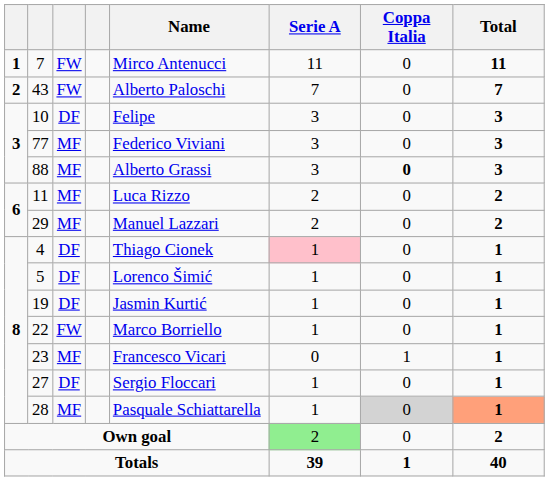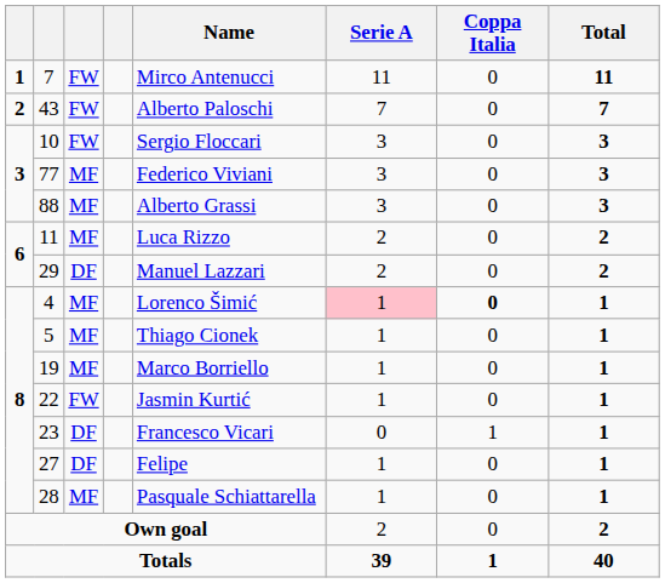 <table class="wikitable" style="text-align:center">
 <tr>
 <th width=15></th>
 <th width=15></th>
 <th width=15></th>
 <th width=15></th>
 <th width=145>Name</th>
 <th width=80><strong><a href='#'>Serie A</a></strong></th>
 <th width=80><strong><a href='#'>Coppa Italia</a></strong></th>
 <th width=80>Total</th>
 </tr>
 <tr>
 <td><strong>1</strong></td>
 <td>7</td>
 <td><a href='#'>FW</a></td>
 <td></td>
 <td align=left><a href='#'>Mirco Antenucci</a></td>
 <td>11</td>
 <td>0</td>
 <td><strong>11</strong></td>
 </tr>
 <tr>
 <td><strong>2</strong></td>
 <td>43</td>
 <td><a href='#'>FW</a></td>
 <td></td>
 <td align=left><a href='#'>Alberto Paloschi</a></td>
 <td>7</td>
 <td>0</td>
 <td><strong>7</strong></td>
 </tr>
 <tr>
 <td rowspan=3><strong>3</strong></td>
 <td>10</td>
-<td><a href='#'>DF</a></td>
+<td><a href='#'>FW</a></td>
 <td></td>
-<td align=left><a href='#'>Felipe</a></td>
+<td align=left><a href='#'>Sergio Floccari</a></td>
 <td>3</td>
 <td>0</td>
 <td><strong>3</strong></td>
 </tr>
 <tr>
 <td>77</td>
 <td><a href='#'>MF</a></td>
 <td></td>
 <td align=left><a href='#'>Federico Viviani</a></td>
 <td>3</td>
 <td>0</td>
 <td><strong>3</strong></td>
 </tr>
 <tr>
 <td>88</td>
 <td><a href='#'>MF</a></td>
 <td></td>
 <td align=left><a href='#'>Alberto Grassi</a></td>
 <td>3</td>
-<td><strong>0</strong></td>
+<td>0</td>
 <td><strong>3</strong></td>
 </tr>
 <tr>
 <td rowspan=2><strong>6</strong></td>
 <td>11</td>
 <td><a href='#'>MF</a></td>
 <td></td>
 <td align=left><a href='#'>Luca Rizzo</a></td>
 <td>2</td>
 <td>0</td>
 <td><strong>2</strong></td>
 </tr>
 <tr>
 <td>29</td>
-<td><a href='#'>MF</a></td>
+<td><a href='#'>DF</a></td>
 <td></td>
 <td align=left><a href='#'>Manuel Lazzari</a></td>
 <td>2</td>
 <td>0</td>
 <td><strong>2</strong></td>
 </tr>
 <tr>
 <td rowspan=7><strong>8</strong></td>
 <td>4</td>
-<td><a href='#'>DF</a></td>
+<td><a href='#'>MF</a></td>
 <td></td>
-<td align=left><a href='#'>Thiago Cionek</a></td>
+<td align=left><a href='#'>Lorenco Šimić</a></td>
 <td style="background: pink;">1</td>
-<td>0</td>
+<td><strong>0</strong></td>
 <td><strong>1</strong></td>
 </tr>
 <tr>
 <td>5</td>
-<td><a href='#'>DF</a></td>
+<td><a href='#'>MF</a></td>
 <td></td>
-<td align=left><a href='#'>Lorenco Šimić</a></td>
+<td align=left><a href='#'>Thiago Cionek</a></td>
 <td>1</td>
 <td>0</td>
 <td><strong>1</strong></td>
 </tr>
 <tr>
 <td>19</td>
-<td><a href='#'>DF</a></td>
+<td><a href='#'>MF</a></td>
 <td></td>
-<td align=left><a href='#'>Jasmin Kurtić</a></td>
+<td align=left><a href='#'>Marco Borriello</a></td>
 <td>1</td>
 <td>0</td>
 <td><strong>1</strong></td>
 </tr>
 <tr>
 <td>22</td>
 <td><a href='#'>FW</a></td>
 <td></td>
-<td align=left><a href='#'>Marco Borriello</a></td>
+<td align=left><a href='#'>Jasmin Kurtić</a></td>
 <td>1</td>
 <td>0</td>
 <td><strong>1</strong></td>
 </tr>
 <tr>
 <td>23</td>
-<td><a href='#'>MF</a></td>
+<td><a href='#'>DF</a></td>
 <td></td>
 <td align=left><a href='#'>Francesco Vicari</a></td>
 <td>0</td>
 <td>1</td>
 <td><strong>1</strong></td>
 </tr>
 <tr>
 <td>27</td>
 <td><a href='#'>DF</a></td>
 <td></td>
-<td align=left><a href='#'>Sergio Floccari</a></td>
+<td align=left><a href='#'>Felipe</a></td>
 <td>1</td>
 <td>0</td>
 <td><strong>1</strong></td>
 </tr>
 <tr>
 <td>28</td>
 <td><a href='#'>MF</a></td>
 <td></td>
 <td align=left><a href='#'>Pasquale Schiattarella</a></td>
 <td>1</td>
-<td style="background: lightgrey;">0</td>
-<td style="background: lightsalmon;"><strong>1</strong></td>
+<td>0</td>
+<td><strong>1</strong></td>
 </tr>
 <tr>
 <td colspan=5><strong>Own goal</strong></td>
-<td style="background: lightgreen;">2</td>
+<td>2</td>
 <td>0</td>
 <td><strong>2</strong></td>
 </tr>
 <tr>
 <td colspan=5><strong>Totals</strong></td>
 <td><strong>39</strong></td>
 <td><strong>1</strong></td>
 <td><strong>40</strong></td>
 </tr>
 </table>
